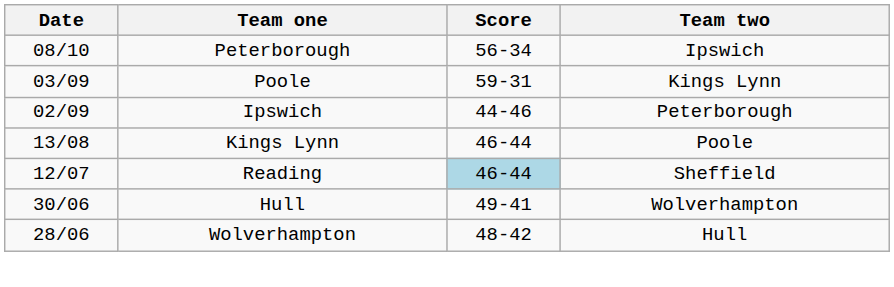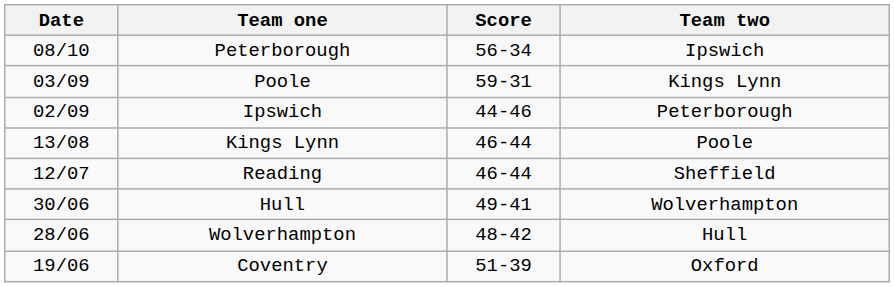 <table class="wikitable" style="text-align: center">
 <tr>
 <th width=80>Date</th>
 <th width=250>Team one</th>
 <th width=80>Score</th>
 <th width=250>Team two</th>
 </tr>
 <tr>
 <td>08/10</td>
 <td>Peterborough</td>
 <td>56-34</td>
 <td>Ipswich</td>
 </tr>
 <tr>
 <td>03/09</td>
 <td>Poole</td>
 <td>59-31</td>
 <td>Kings Lynn</td>
 </tr>
 <tr>
 <td>02/09</td>
 <td>Ipswich</td>
 <td>44-46</td>
 <td>Peterborough</td>
 </tr>
 <tr>
 <td>13/08</td>
 <td>Kings Lynn</td>
 <td>46-44</td>
 <td>Poole</td>
 </tr>
 <tr>
 <td>12/07</td>
 <td>Reading</td>
-<td style="background: lightblue;">46-44</td>
+<td>46-44</td>
 <td>Sheffield</td>
 </tr>
 <tr>
 <td>30/06</td>
 <td>Hull</td>
 <td>49-41</td>
 <td>Wolverhampton</td>
 </tr>
 <tr>
 <td>28/06</td>
 <td>Wolverhampton</td>
 <td>48-42</td>
 <td>Hull</td>
 </tr>
+<tr>
+<td>19/06</td>
+<td>Coventry</td>
+<td>51-39</td>
+<td>Oxford</td>
+</tr>
 </table>
